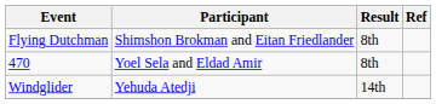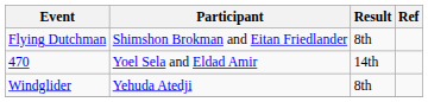 <table class="wikitable" style="font-size: 95%;">
 <tr>
 <th>Event</th>
 <th>Participant</th>
 <th>Result</th>
 <th>Ref</th>
 </tr>
 <tr>
 <td><a href='#'>Flying Dutchman</a></td>
 <td><a href='#'>Shimshon Brokman</a> and <a href='#'>Eitan Friedlander</a></td>
 <td>8th</td>
 <td></td>
 </tr>
 <tr>
 <td><a href='#'>470</a></td>
 <td><a href='#'>Yoel Sela</a> and <a href='#'>Eldad Amir</a></td>
-<td>8th</td>
+<td>14th</td>
 <td></td>
 </tr>
 <tr>
 <td><a href='#'>Windglider</a></td>
 <td><a href='#'>Yehuda Atedji</a></td>
-<td>14th</td>
+<td>8th</td>
 <td></td>
 </tr>
 <tr>
 </tr>
 </table>
